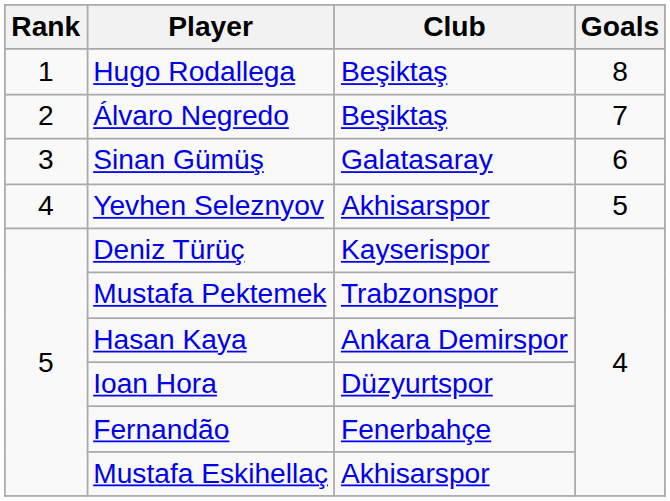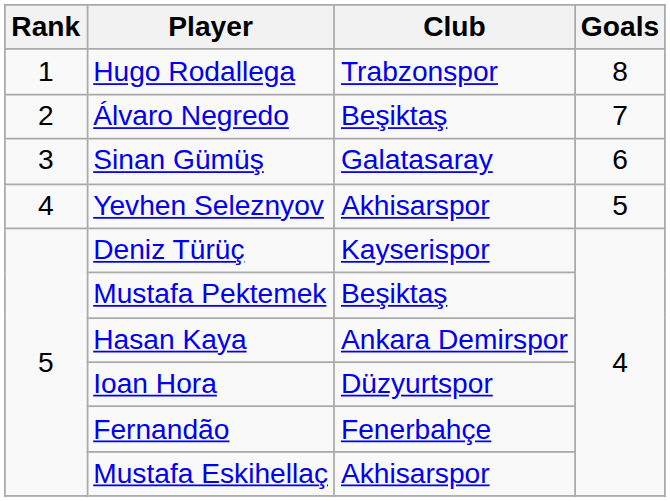 <table class="wikitable sortable" style="text-align:center">
 <tr>
 <th>Rank</th>
 <th>Player</th>
 <th>Club</th>
 <th>Goals</th>
 </tr>
 <tr>
 <td rowspan="1">1</td>
 <td align="left"> <a href='#'>Hugo Rodallega</a></td>
-<td align="left"><a href='#'>Beşiktaş</a></td>
+<td align="left"><a href='#'>Trabzonspor</a></td>
 <td rowspan="1">8</td>
 </tr>
 <tr>
 <td rowspan="1">2</td>
 <td align="left"> <a href='#'>Álvaro Negredo</a></td>
 <td align="left"><a href='#'>Beşiktaş</a></td>
 <td rowspan="1">7</td>
 </tr>
 <tr>
 <td rowspan="1">3</td>
 <td align="left"> <a href='#'>Sinan Gümüş</a></td>
 <td align="left"><a href='#'>Galatasaray</a></td>
 <td rowspan="1">6</td>
 </tr>
 <tr>
 <td>4</td>
 <td align="left"> <a href='#'>Yevhen Seleznyov</a></td>
 <td align="left"><a href='#'>Akhisarspor</a></td>
 <td>5</td>
 </tr>
 <tr>
 <td rowspan="6">5</td>
 <td align="left"> <a href='#'>Deniz Türüç</a></td>
 <td align="left"><a href='#'>Kayserispor</a></td>
 <td rowspan="6">4</td>
 </tr>
 <tr>
 <td align="left"> <a href='#'>Mustafa Pektemek</a></td>
-<td align="left"><a href='#'>Trabzonspor</a></td>
+<td align="left"><a href='#'>Beşiktaş</a></td>
 </tr>
 <tr>
 <td align="left"> <a href='#'>Hasan Kaya</a></td>
 <td align="left"><a href='#'>Ankara Demirspor</a></td>
 </tr>
 <tr>
 <td align="left"> <a href='#'>Ioan Hora</a></td>
 <td align="left"><a href='#'>Düzyurtspor</a></td>
 </tr>
 <tr>
 <td align="left"> <a href='#'>Fernandão</a></td>
 <td align="left"><a href='#'>Fenerbahçe</a></td>
 </tr>
 <tr>
 <td align="left"> <a href='#'>Mustafa Eskihellaç</a></td>
 <td align="left"><a href='#'>Akhisarspor</a></td>
 </tr>
 </table>
